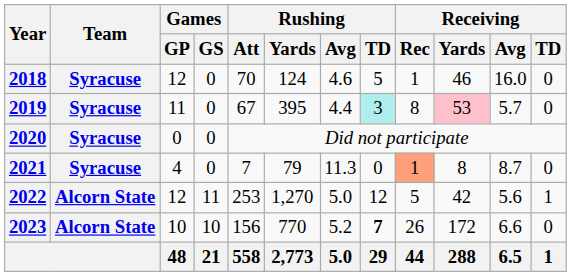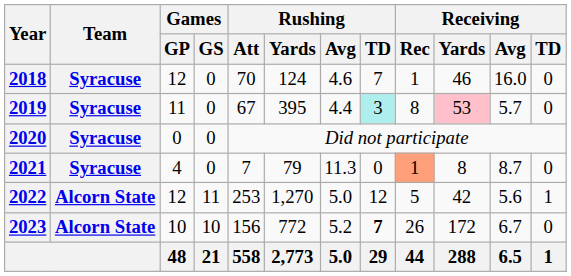 <table class="wikitable" style="text-align:center">
 <tr align=center>
 <th rowspan="2">Year</th>
 <th rowspan="2">Team</th>
 <th colspan="2">Games</th>
 <th colspan="4">Rushing</th>
 <th colspan="4">Receiving</th>
 </tr>
 <tr>
 <th>GP</th>
 <th>GS</th>
 <th>Att</th>
 <th>Yards</th>
 <th>Avg</th>
 <th>TD</th>
 <th>Rec</th>
 <th>Yards</th>
 <th>Avg</th>
 <th>TD</th>
 </tr>
 <tr>
 <th><a href='#'>2018</a></th>
 <th><a href='#'>Syracuse</a></th>
 <td>12</td>
 <td>0</td>
 <td>70</td>
 <td>124</td>
 <td>4.6</td>
-<td>5</td>
+<td>7</td>
 <td>1</td>
 <td>46</td>
 <td>16.0</td>
 <td>0</td>
 </tr>
 <tr>
 <th><a href='#'>2019</a></th>
 <th><a href='#'>Syracuse</a></th>
 <td>11</td>
 <td>0</td>
 <td>67</td>
 <td>395</td>
 <td>4.4</td>
 <td style="background: paleturquoise;">3</td>
 <td>8</td>
 <td style="background: pink;">53</td>
 <td>5.7</td>
 <td>0</td>
 </tr>
 <tr>
 <th><a href='#'>2020</a></th>
 <th><a href='#'>Syracuse</a></th>
 <td>0</td>
 <td>0</td>
 <td colspan="8"><em>Did not participate</em></td>
 </tr>
 <tr>
 <th><a href='#'>2021</a></th>
 <th><a href='#'>Syracuse</a></th>
 <td>4</td>
 <td>0</td>
 <td>7</td>
 <td>79</td>
 <td>11.3</td>
 <td>0</td>
 <td style="background: lightsalmon;">1</td>
 <td>8</td>
 <td>8.7</td>
 <td>0</td>
 </tr>
 <tr>
 <th><a href='#'>2022</a></th>
 <th><a href='#'>Alcorn State</a></th>
 <td>12</td>
 <td>11</td>
 <td>253</td>
 <td>1,270</td>
 <td>5.0</td>
 <td>12</td>
 <td>5</td>
 <td>42</td>
 <td>5.6</td>
 <td>1</td>
 </tr>
 <tr>
 <th><a href='#'>2023</a></th>
 <th><a href='#'>Alcorn State</a></th>
 <td>10</td>
 <td>10</td>
 <td>156</td>
-<td>770</td>
+<td>772</td>
 <td>5.2</td>
 <td><strong>7</strong></td>
 <td>26</td>
 <td>172</td>
-<td>6.6</td>
+<td>6.7</td>
 <td>0</td>
 </tr>
 <tr>
 <th colspan="2"></th>
 <th>48</th>
 <th>21</th>
 <th>558</th>
 <th>2,773</th>
 <th>5.0</th>
 <th>29</th>
 <th>44</th>
 <th>288</th>
 <th>6.5</th>
 <th>1</th>
 </tr>
 </table>
